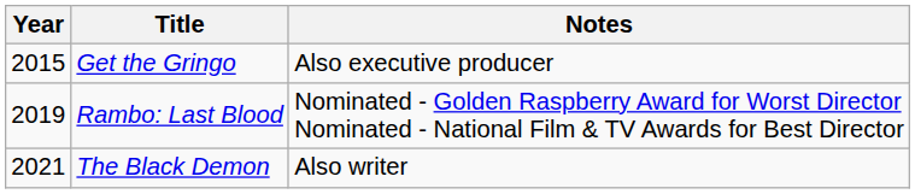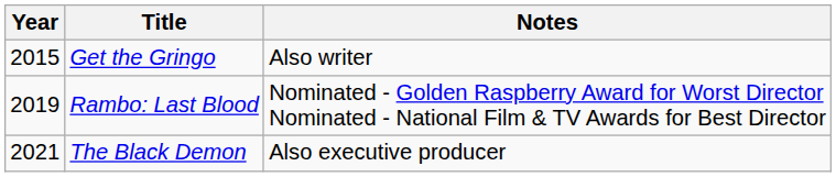 <table class="wikitable">
 <tr>
 <th>Year</th>
 <th>Title</th>
 <th>Notes</th>
 </tr>
 <tr>
 <td>2015</td>
 <td><em><a href='#'>Get the Gringo</a></em></td>
-<td>Also executive producer</td>
+<td>Also writer</td>
 </tr>
 <tr>
 <td>2019</td>
 <td><em><a href='#'>Rambo: Last Blood</a></em></td>
 <td>Nominated - <a href='#'>Golden Raspberry Award for Worst Director</a><br>Nominated - National Film & TV Awards for Best Director</td>
 </tr>
 <tr>
 <td>2021</td>
 <td><em><a href='#'>The Black Demon</a></em></td>
-<td>Also writer</td>
+<td>Also executive producer</td>
 </tr>
 </table>
